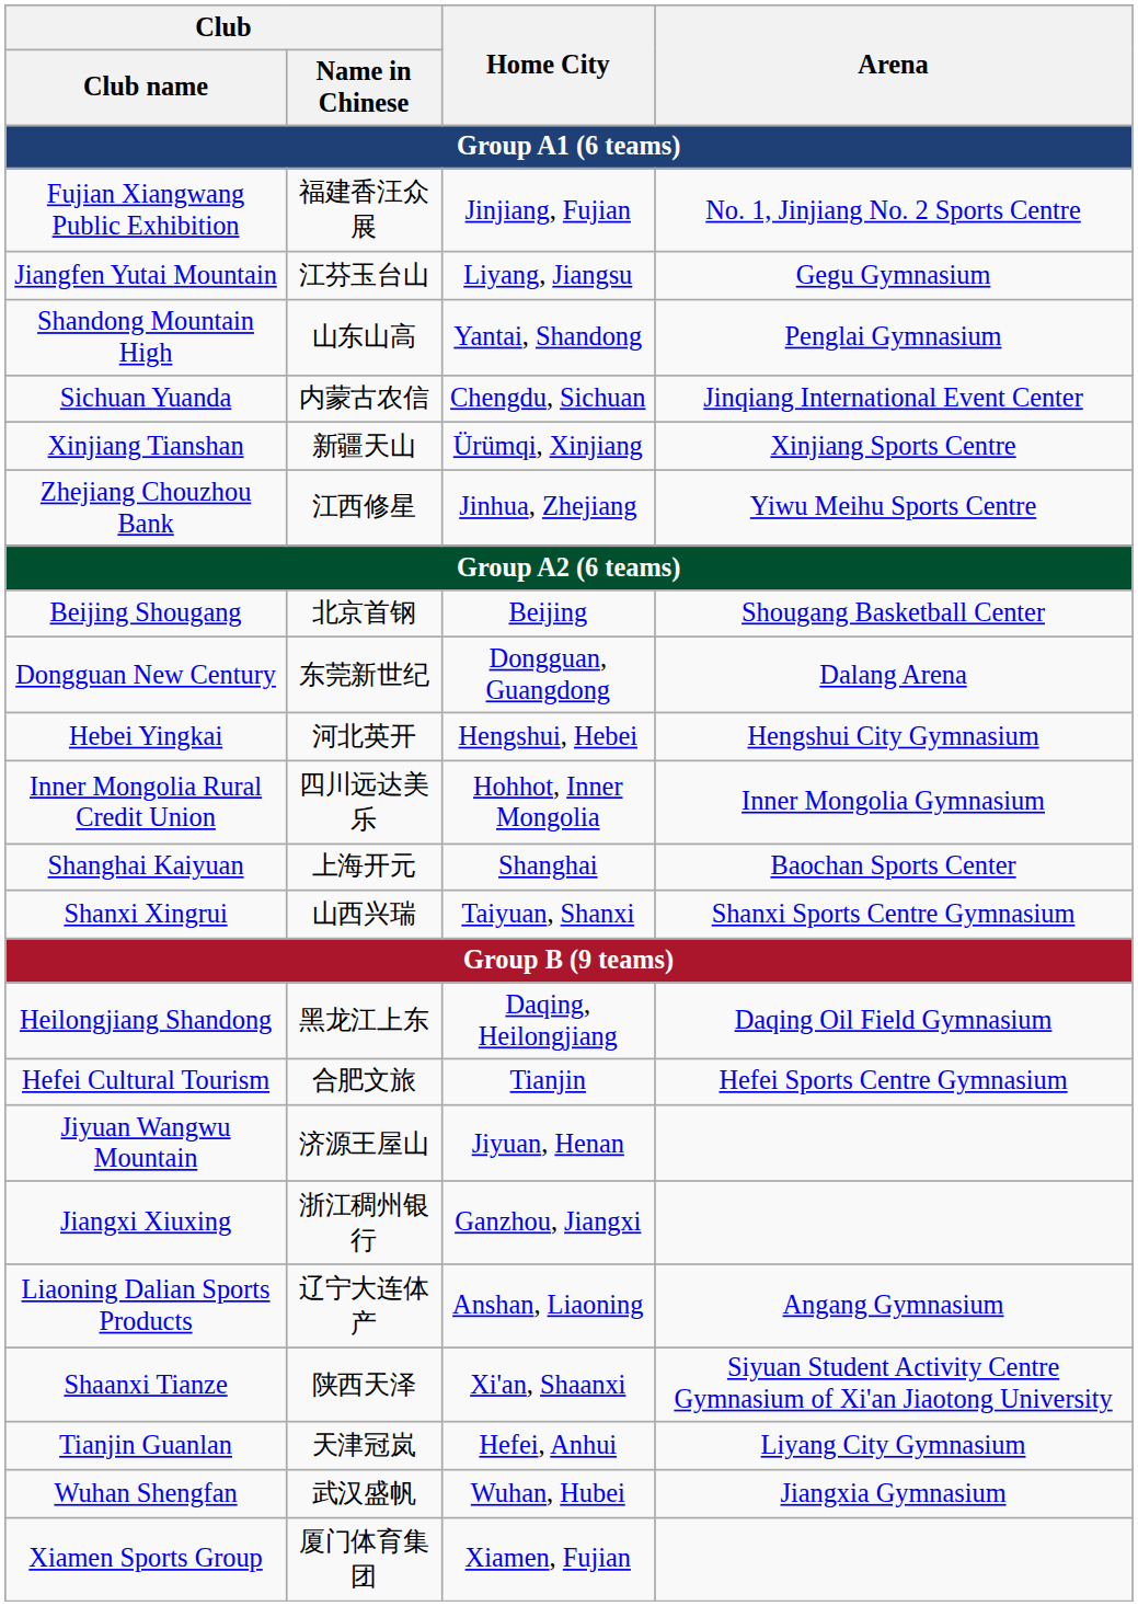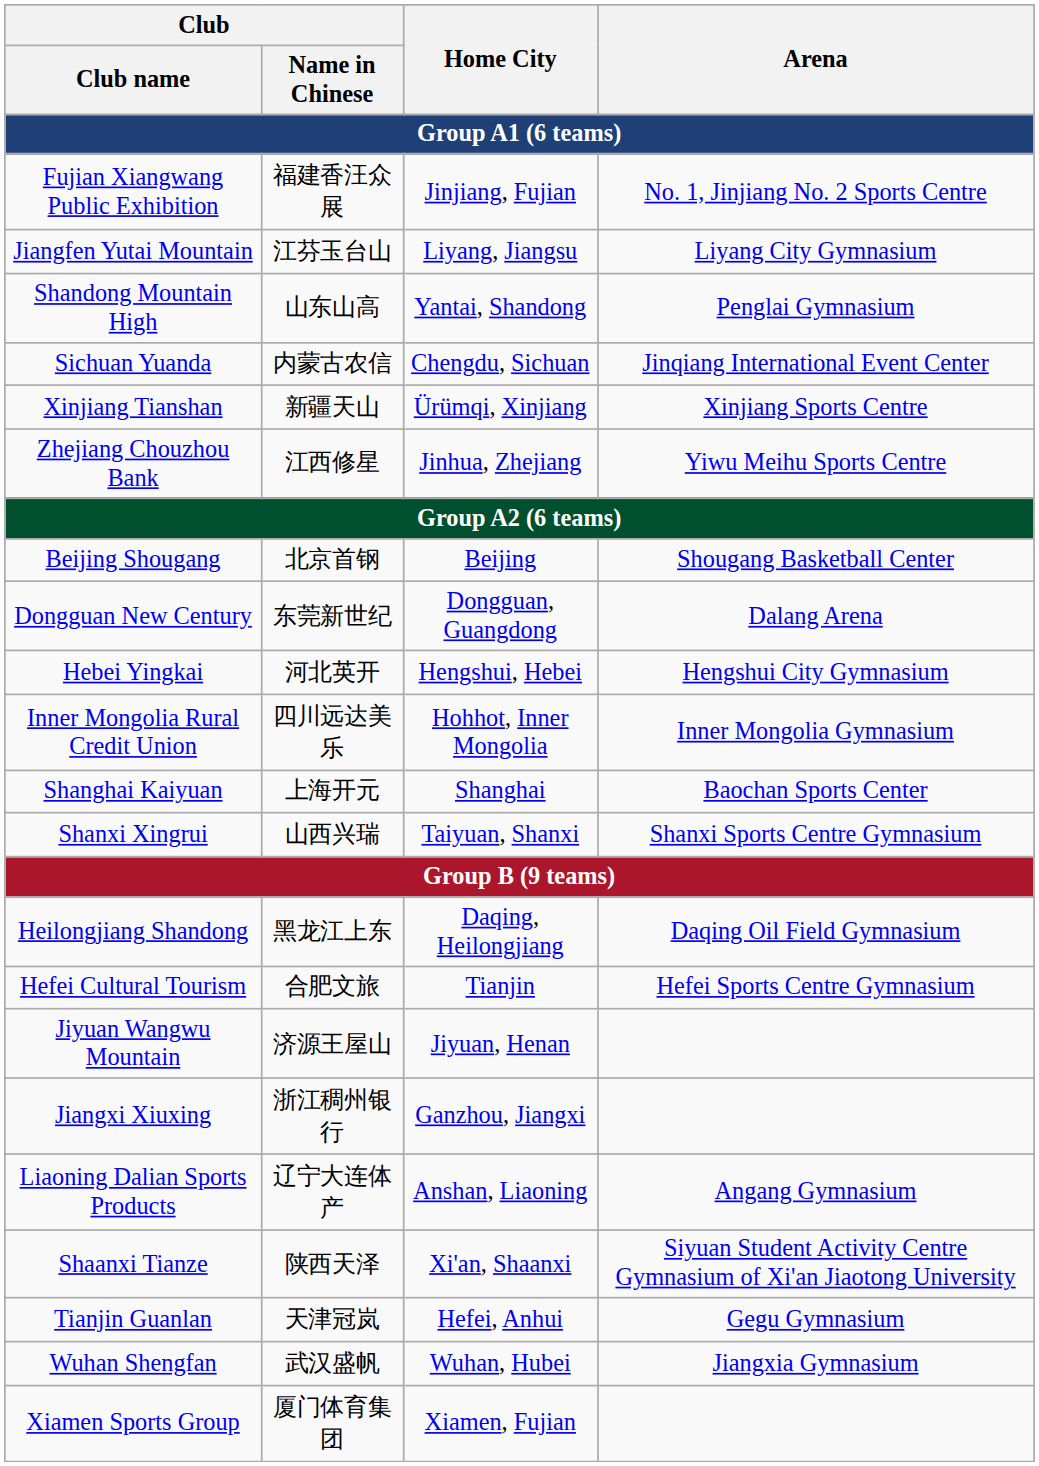 <table class="wikitable sortable" style="text-align:center;font-size:90%">
 <tr>
 <th colspan="2">Club</th>
 <th rowspan="2">Home City</th>
 <th rowspan="2">Arena</th>
 </tr>
 <tr>
 <th>Club name</th>
 <th>Name in Chinese</th>
 </tr>
 <tr>
 <th colspan="4" style="color:#ffffff; background:#1f3f77;">Group A1 (6 teams)</th>
 </tr>
 <tr>
 <td><a href='#'>Fujian Xiangwang Public Exhibition</a></td>
 <td>福建香汪众展</td>
 <td><a href='#'>Jinjiang</a>, <a href='#'>Fujian</a></td>
 <td><a href='#'>No. 1, Jinjiang No. 2 Sports Centre</a></td>
 </tr>
 <tr>
 <td><a href='#'>Jiangfen Yutai Mountain</a></td>
 <td>江芬玉台山</td>
 <td><a href='#'>Liyang</a>, <a href='#'>Jiangsu</a></td>
-<td><a href='#'>Gegu Gymnasium</a></td>
+<td><a href='#'>Liyang City Gymnasium</a></td>
 </tr>
 <tr>
 <td><a href='#'>Shandong Mountain High</a></td>
 <td>山东山高</td>
 <td><a href='#'>Yantai</a>, <a href='#'>Shandong</a></td>
 <td><a href='#'>Penglai Gymnasium</a></td>
 </tr>
 <tr>
 <td><a href='#'>Sichuan Yuanda</a></td>
 <td>内蒙古农信</td>
 <td><a href='#'>Chengdu</a>, <a href='#'>Sichuan</a></td>
 <td><a href='#'>Jinqiang International Event Center</a></td>
 </tr>
 <tr>
 <td><a href='#'>Xinjiang Tianshan</a></td>
 <td>新疆天山</td>
 <td><a href='#'>Ürümqi</a>, <a href='#'>Xinjiang</a></td>
 <td><a href='#'>Xinjiang Sports Centre</a></td>
 </tr>
 <tr>
 <td><a href='#'>Zhejiang Chouzhou Bank</a></td>
 <td>江西修星</td>
 <td><a href='#'>Jinhua</a>, <a href='#'>Zhejiang</a></td>
 <td><a href='#'>Yiwu Meihu Sports Centre</a></td>
 </tr>
 <tr>
 <th colspan="4" style="color:#ffffff; background:#005030;">Group A2 (6 teams)</th>
 </tr>
 <tr>
 <td><a href='#'>Beijing Shougang</a></td>
 <td>北京首钢</td>
 <td><a href='#'>Beijing</a></td>
 <td><a href='#'>Shougang Basketball Center</a></td>
 </tr>
 <tr>
 <td><a href='#'>Dongguan New Century</a></td>
 <td>东莞新世纪</td>
 <td><a href='#'>Dongguan</a>, <a href='#'>Guangdong</a></td>
 <td><a href='#'>Dalang Arena</a></td>
 </tr>
 <tr>
 <td><a href='#'>Hebei Yingkai</a></td>
 <td>河北英开</td>
 <td><a href='#'>Hengshui</a>, <a href='#'>Hebei</a></td>
 <td><a href='#'>Hengshui City Gymnasium</a></td>
 </tr>
 <tr>
 <td><a href='#'>Inner Mongolia Rural Credit Union</a></td>
 <td>四川远达美乐</td>
 <td><a href='#'>Hohhot</a>, <a href='#'>Inner Mongolia</a></td>
 <td><a href='#'>Inner Mongolia Gymnasium</a></td>
 </tr>
 <tr>
 <td><a href='#'>Shanghai Kaiyuan</a></td>
 <td>上海开元</td>
 <td><a href='#'>Shanghai</a></td>
 <td><a href='#'>Baochan Sports Center</a></td>
 </tr>
 <tr>
 <td><a href='#'>Shanxi Xingrui</a></td>
 <td>山西兴瑞</td>
 <td><a href='#'>Taiyuan</a>, <a href='#'>Shanxi</a></td>
 <td><a href='#'>Shanxi Sports Centre Gymnasium</a></td>
 </tr>
 <tr>
 <th colspan="4" style="color:#ffffff; background:#ac162c;">Group B (9 teams)</th>
 </tr>
 <tr>
 <td><a href='#'>Heilongjiang Shandong</a></td>
 <td>黑龙江上东</td>
 <td><a href='#'>Daqing</a>, <a href='#'>Heilongjiang</a></td>
 <td><a href='#'>Daqing Oil Field Gymnasium</a></td>
 </tr>
 <tr>
 <td><a href='#'>Hefei Cultural Tourism</a></td>
 <td>合肥文旅</td>
 <td><a href='#'>Tianjin</a></td>
 <td><a href='#'>Hefei Sports Centre Gymnasium</a></td>
 </tr>
 <tr>
 <td><a href='#'>Jiyuan Wangwu Mountain</a></td>
 <td>济源王屋山</td>
 <td><a href='#'>Jiyuan</a>, <a href='#'>Henan</a></td>
 <td></td>
 </tr>
 <tr>
 <td><a href='#'>Jiangxi Xiuxing</a></td>
 <td>浙江稠州银行</td>
 <td><a href='#'>Ganzhou</a>, <a href='#'>Jiangxi</a></td>
 <td></td>
 </tr>
 <tr>
 <td><a href='#'>Liaoning Dalian Sports Products</a></td>
 <td>辽宁大连体产</td>
 <td><a href='#'>Anshan</a>, <a href='#'>Liaoning</a></td>
 <td><a href='#'>Angang Gymnasium</a></td>
 </tr>
 <tr>
 <td><a href='#'>Shaanxi Tianze</a></td>
 <td>陕西天泽</td>
 <td><a href='#'>Xi'an</a>, <a href='#'>Shaanxi</a></td>
 <td><a href='#'>Siyuan Student Activity Centre Gymnasium of Xi'an Jiaotong University</a></td>
 </tr>
 <tr>
 <td><a href='#'>Tianjin Guanlan</a></td>
 <td>天津冠岚</td>
 <td><a href='#'>Hefei</a>, <a href='#'>Anhui</a></td>
-<td><a href='#'>Liyang City Gymnasium</a></td>
+<td><a href='#'>Gegu Gymnasium</a></td>
 </tr>
 <tr>
 <td><a href='#'>Wuhan Shengfan</a></td>
 <td>武汉盛帆</td>
 <td><a href='#'>Wuhan</a>, <a href='#'>Hubei</a></td>
 <td><a href='#'>Jiangxia Gymnasium</a></td>
 </tr>
 <tr>
 <td><a href='#'>Xiamen Sports Group</a></td>
 <td>厦门体育集团</td>
 <td><a href='#'>Xiamen</a>, <a href='#'>Fujian</a></td>
 <td></td>
 </tr>
 </table>
